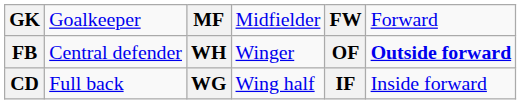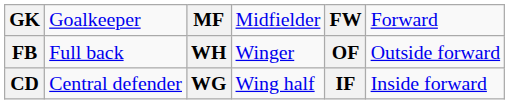 <table class="wikitable">
 <tr>
 <th>GK</th>
 <td><a href='#'>Goalkeeper</a></td>
 <th>MF</th>
 <td><a href='#'>Midfielder</a></td>
 <th>FW</th>
 <td><a href='#'>Forward</a></td>
 </tr>
 <tr>
 <th>FB</th>
-<td><a href='#'>Central defender</a></td>
+<td><a href='#'>Full back</a></td>
 <th>WH</th>
 <td><a href='#'>Winger</a></td>
 <th>OF</th>
-<td><strong><a href='#'>Outside forward</a></strong></td>
+<td><a href='#'>Outside forward</a></td>
 </tr>
 <tr>
 <th>CD</th>
-<td><a href='#'>Full back</a></td>
+<td><a href='#'>Central defender</a></td>
 <th>WG</th>
 <td><a href='#'>Wing half</a></td>
 <th>IF</th>
 <td><a href='#'>Inside forward</a></td>
 </tr>
 </table>
